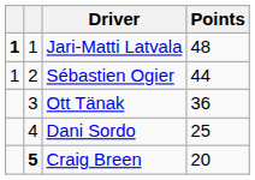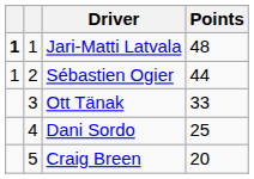 <table class="wikitable" style="font-size: 85%;">
 <tr>
 <th></th>
 <th></th>
 <th>Driver</th>
 <th>Points</th>
 </tr>
 <tr>
 <td align="left"><strong> 1</strong></td>
 <td align="center">1</td>
 <td> <a href='#'>Jari-Matti Latvala</a></td>
 <td align="left">48</td>
 </tr>
 <tr>
 <td align="left"> 1</td>
 <td align="center">2</td>
 <td> <a href='#'>Sébastien Ogier</a></td>
 <td align="left">44</td>
 </tr>
 <tr>
 <td align="left"></td>
 <td align="center">3</td>
 <td> <a href='#'>Ott Tänak</a></td>
-<td align="left">36</td>
+<td align="left">33</td>
 </tr>
 <tr>
 <td align="left"></td>
 <td align="center">4</td>
 <td> <a href='#'>Dani Sordo</a></td>
 <td align="left">25</td>
 </tr>
 <tr>
 <td align="left"></td>
-<td align="center"><strong>5</strong></td>
+<td align="center">5</td>
 <td> <a href='#'>Craig Breen</a></td>
 <td align="left">20</td>
 </tr>
 </table>
